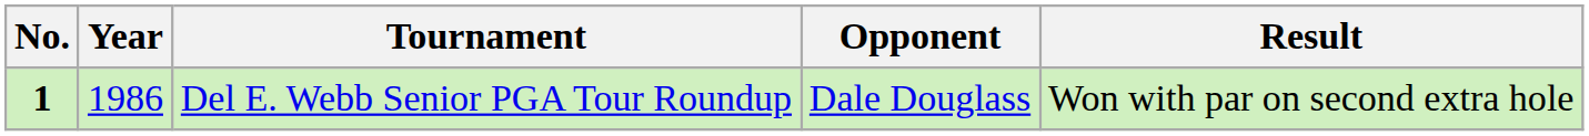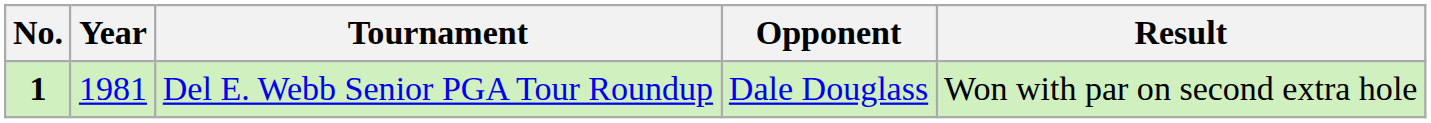 <table class="wikitable" style="font-size:95%;">
 <tr>
 <th>No.</th>
 <th>Year</th>
 <th>Tournament</th>
 <th>Opponent</th>
 <th>Result</th>
 </tr>
 <tr style="background:#D0F0C0;">
 <td align=center><strong>1</strong></td>
-<td><a href='#'>1986</a></td>
+<td><a href='#'>1981</a></td>
 <td><a href='#'>Del E. Webb Senior PGA Tour Roundup</a></td>
 <td> <a href='#'>Dale Douglass</a></td>
 <td>Won with par on second extra hole</td>
 </tr>
 </table>
